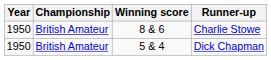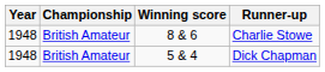 <table class="wikitable">
 <tr>
 <th>Year</th>
 <th>Championship</th>
 <th>Winning score</th>
 <th>Runner-up</th>
 </tr>
 <tr>
-<td>1950</td>
+<td>1948</td>
 <td><a href='#'>British Amateur</a></td>
 <td align=center>8 & 6</td>
 <td> <a href='#'>Charlie Stowe</a></td>
 </tr>
 <tr>
-<td>1950</td>
+<td>1948</td>
 <td><a href='#'>British Amateur</a></td>
 <td align=center>5 & 4</td>
 <td> <a href='#'>Dick Chapman</a></td>
 </tr>
 </table>
